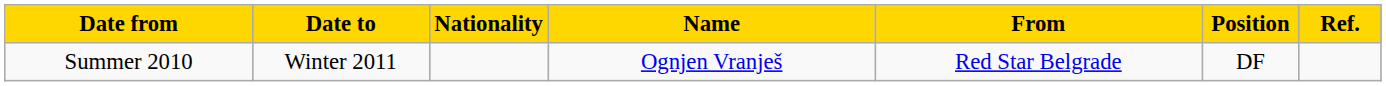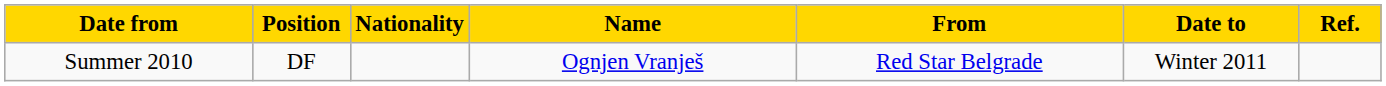 <table class="wikitable" style="text-align:center; font-size:90%; ">
 <tr>
 <th style="background:gold; color:black; width:150px;">Date from</th>
-<th style="background:gold; color:black; width:105px;">Date to</th>
+<th style="background:gold; color:black; width:55px;">Position</th>
 <th style="background:gold; color:black; width:55px;">Nationality</th>
 <th style="background:gold; color:black; width:200px;">Name</th>
 <th style="background:gold; color:black; width:200px;">From</th>
-<th style="background:gold; color:black; width:55px;">Position</th>
+<th style="background:gold; color:black; width:105px;">Date to</th>
 <th style="background:gold; color:black; width:45px;">Ref.</th>
 </tr>
 <tr>
 <td>Summer 2010</td>
-<td>Winter 2011</td>
+<td>DF</td>
 <td></td>
 <td><a href='#'>Ognjen Vranješ</a></td>
 <td><a href='#'>Red Star Belgrade</a></td>
-<td>DF</td>
+<td>Winter 2011</td>
 <td></td>
 </tr>
 </table>
